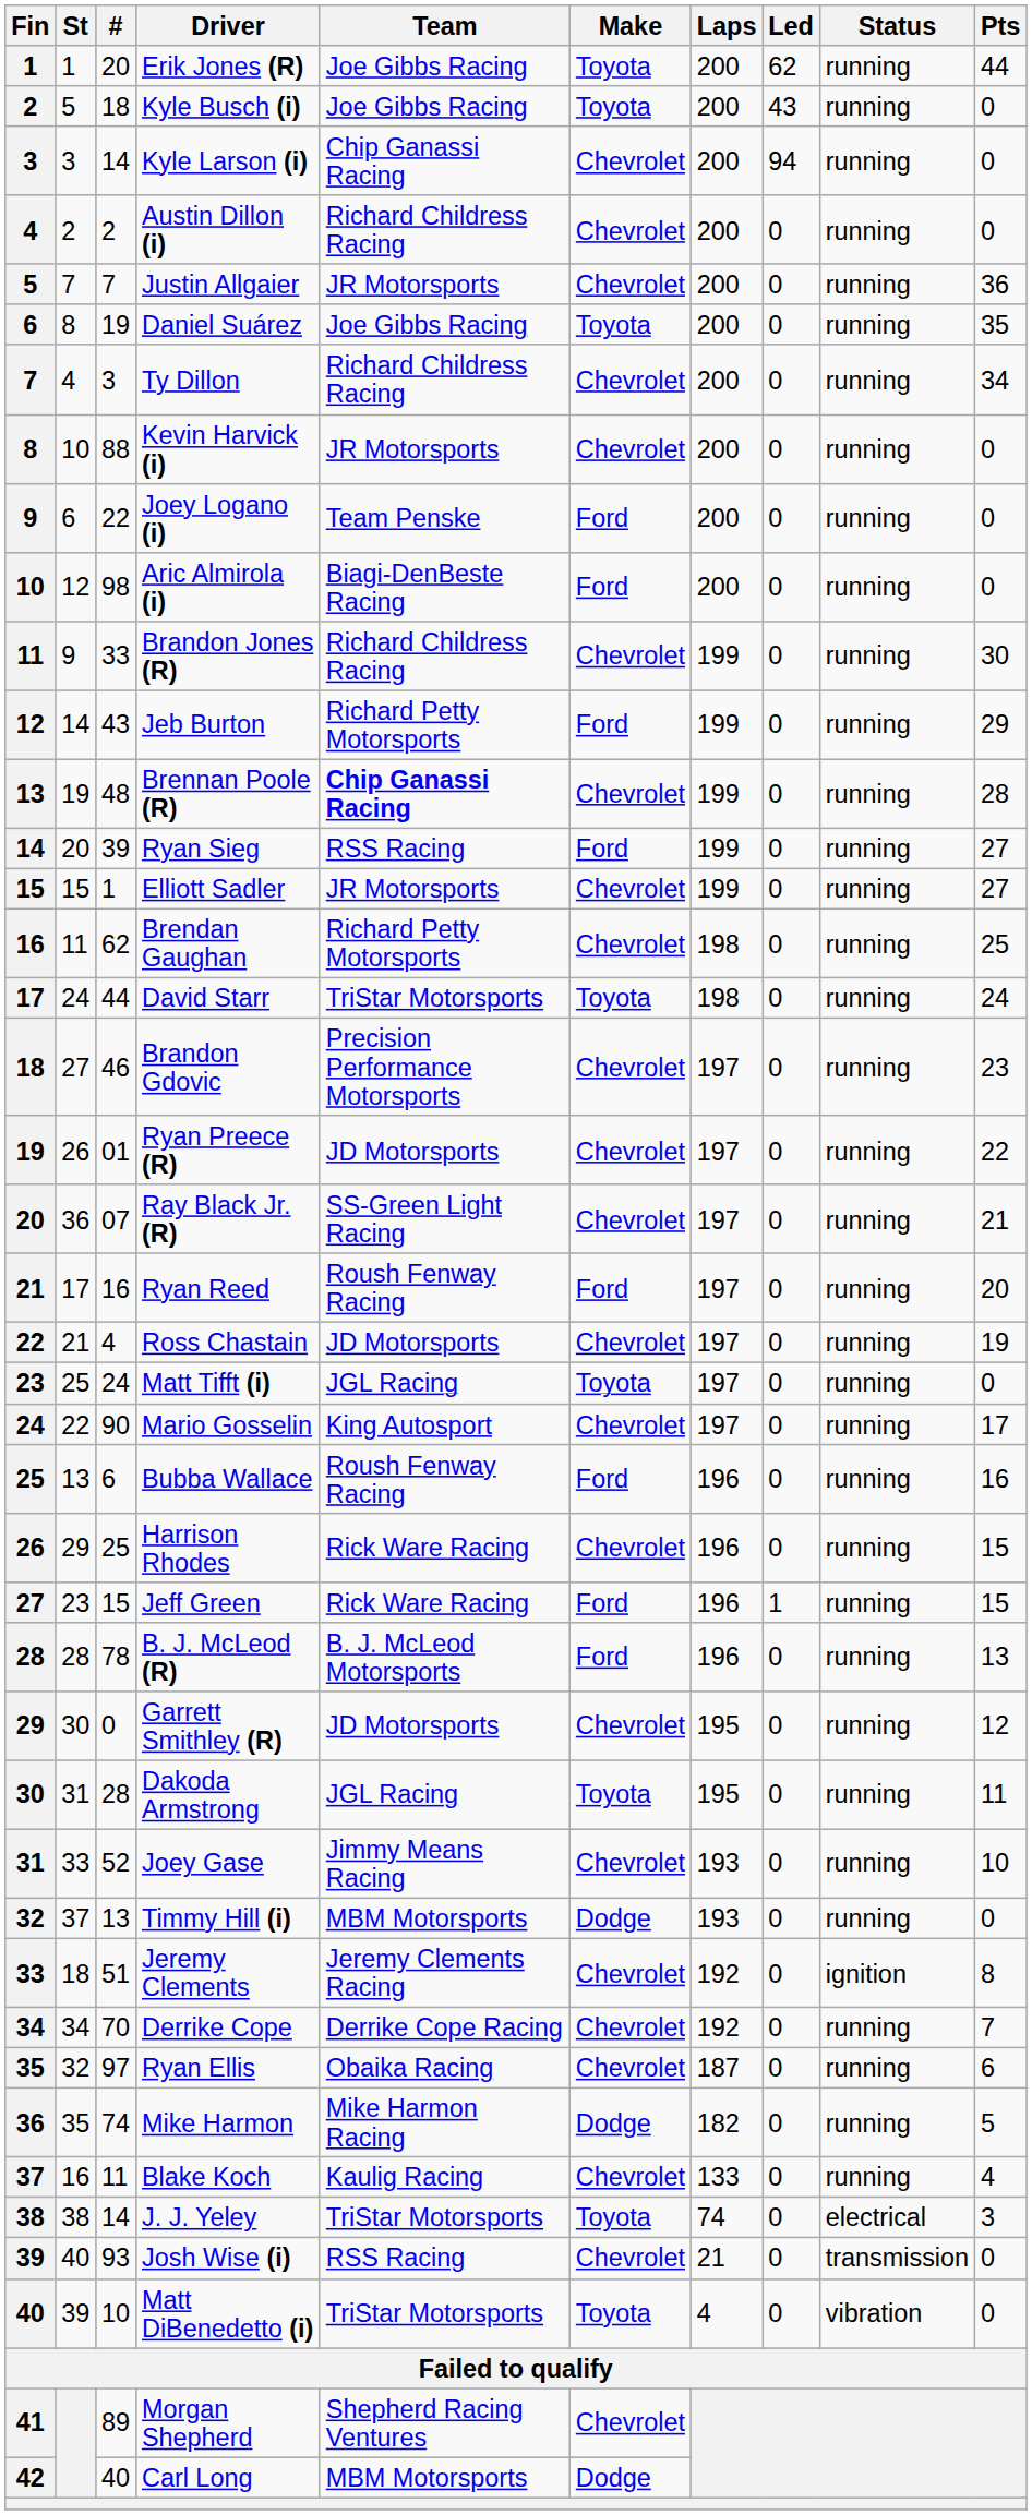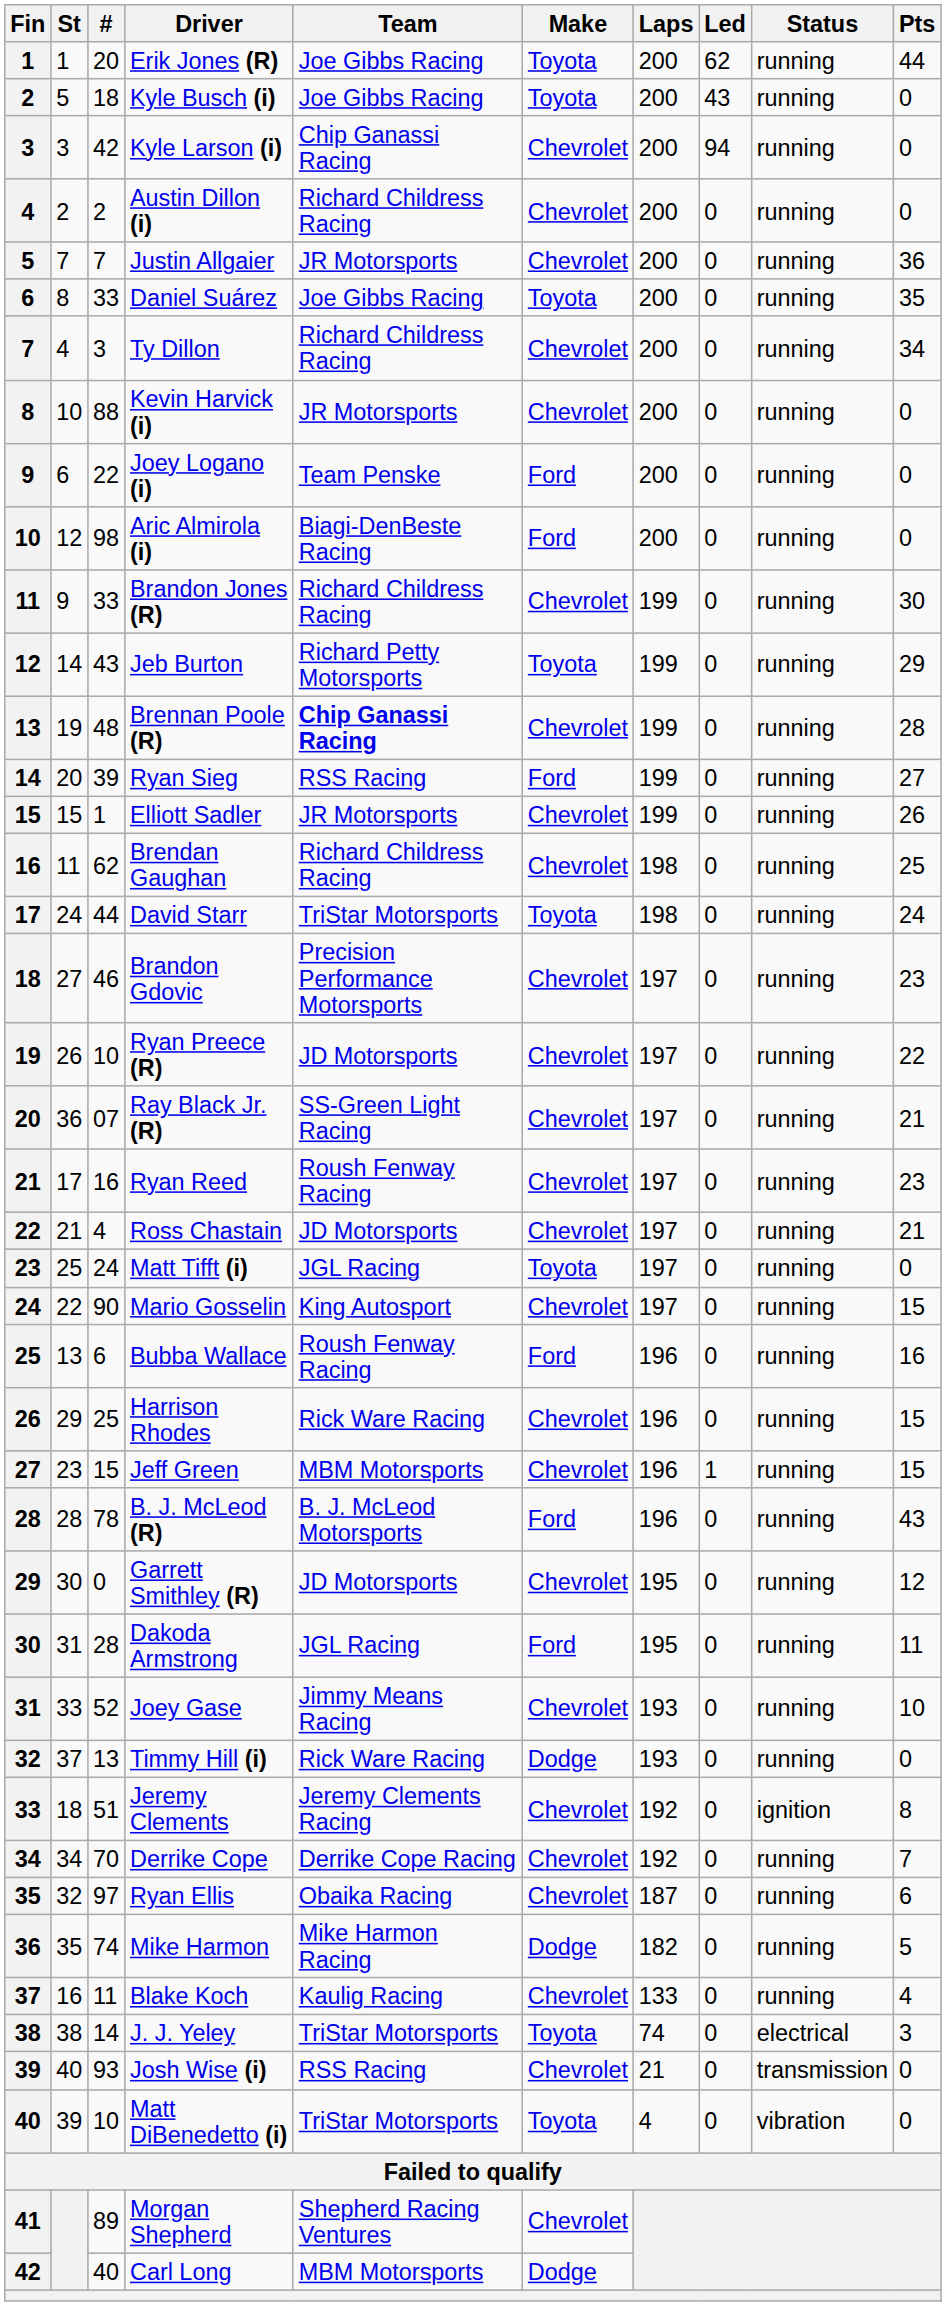 <table class="wikitable" style="font-size:95%">
 <tr>
 <th>Fin</th>
 <th>St</th>
 <th>#</th>
 <th>Driver</th>
 <th>Team</th>
 <th>Make</th>
 <th>Laps</th>
 <th>Led</th>
 <th>Status</th>
 <th>Pts</th>
 </tr>
 <tr>
 <th>1</th>
 <td>1</td>
 <td>20</td>
 <td><a href='#'>Erik Jones</a> <strong>(R)</strong></td>
 <td><a href='#'>Joe Gibbs Racing</a></td>
 <td><a href='#'>Toyota</a></td>
 <td>200</td>
 <td>62</td>
 <td>running</td>
 <td>44</td>
 </tr>
 <tr>
 <th>2</th>
 <td>5</td>
 <td>18</td>
 <td><a href='#'>Kyle Busch</a> <strong>(i)</strong></td>
 <td><a href='#'>Joe Gibbs Racing</a></td>
 <td><a href='#'>Toyota</a></td>
 <td>200</td>
 <td>43</td>
 <td>running</td>
 <td>0</td>
 </tr>
 <tr>
 <th>3</th>
 <td>3</td>
-<td>14</td>
+<td>42</td>
 <td><a href='#'>Kyle Larson</a> <strong>(i)</strong></td>
 <td><a href='#'>Chip Ganassi Racing</a></td>
 <td><a href='#'>Chevrolet</a></td>
 <td>200</td>
 <td>94</td>
 <td>running</td>
 <td>0</td>
 </tr>
 <tr>
 <th>4</th>
 <td>2</td>
 <td>2</td>
 <td><a href='#'>Austin Dillon</a> <strong>(i)</strong></td>
 <td><a href='#'>Richard Childress Racing</a></td>
 <td><a href='#'>Chevrolet</a></td>
 <td>200</td>
 <td>0</td>
 <td>running</td>
 <td>0</td>
 </tr>
 <tr>
 <th>5</th>
 <td>7</td>
 <td>7</td>
 <td><a href='#'>Justin Allgaier</a></td>
 <td><a href='#'>JR Motorsports</a></td>
 <td><a href='#'>Chevrolet</a></td>
 <td>200</td>
 <td>0</td>
 <td>running</td>
 <td>36</td>
 </tr>
 <tr>
 <th>6</th>
 <td>8</td>
-<td>19</td>
+<td>33</td>
 <td><a href='#'>Daniel Suárez</a></td>
 <td><a href='#'>Joe Gibbs Racing</a></td>
 <td><a href='#'>Toyota</a></td>
 <td>200</td>
 <td>0</td>
 <td>running</td>
 <td>35</td>
 </tr>
 <tr>
 <th>7</th>
 <td>4</td>
 <td>3</td>
 <td><a href='#'>Ty Dillon</a></td>
 <td><a href='#'>Richard Childress Racing</a></td>
 <td><a href='#'>Chevrolet</a></td>
 <td>200</td>
 <td>0</td>
 <td>running</td>
 <td>34</td>
 </tr>
 <tr>
 <th>8</th>
 <td>10</td>
 <td>88</td>
 <td><a href='#'>Kevin Harvick</a> <strong>(i)</strong></td>
 <td><a href='#'>JR Motorsports</a></td>
 <td><a href='#'>Chevrolet</a></td>
 <td>200</td>
 <td>0</td>
 <td>running</td>
 <td>0</td>
 </tr>
 <tr>
 <th>9</th>
 <td>6</td>
 <td>22</td>
 <td><a href='#'>Joey Logano</a> <strong>(i)</strong></td>
 <td><a href='#'>Team Penske</a></td>
 <td><a href='#'>Ford</a></td>
 <td>200</td>
 <td>0</td>
 <td>running</td>
 <td>0</td>
 </tr>
 <tr>
 <th>10</th>
 <td>12</td>
 <td>98</td>
 <td><a href='#'>Aric Almirola</a> <strong>(i)</strong></td>
 <td><a href='#'>Biagi-DenBeste Racing</a></td>
 <td><a href='#'>Ford</a></td>
 <td>200</td>
 <td>0</td>
 <td>running</td>
 <td>0</td>
 </tr>
 <tr>
 <th>11</th>
 <td>9</td>
 <td>33</td>
 <td><a href='#'>Brandon Jones</a> <strong>(R)</strong></td>
 <td><a href='#'>Richard Childress Racing</a></td>
 <td><a href='#'>Chevrolet</a></td>
 <td>199</td>
 <td>0</td>
 <td>running</td>
 <td>30</td>
 </tr>
 <tr>
 <th>12</th>
 <td>14</td>
 <td>43</td>
 <td><a href='#'>Jeb Burton</a></td>
 <td><a href='#'>Richard Petty Motorsports</a></td>
-<td><a href='#'>Ford</a></td>
+<td><a href='#'>Toyota</a></td>
 <td>199</td>
 <td>0</td>
 <td>running</td>
 <td>29</td>
 </tr>
 <tr>
 <th>13</th>
 <td>19</td>
 <td>48</td>
 <td><a href='#'>Brennan Poole</a> <strong>(R)</strong></td>
 <td><strong><a href='#'>Chip Ganassi Racing</a></strong></td>
 <td><a href='#'>Chevrolet</a></td>
 <td>199</td>
 <td>0</td>
 <td>running</td>
 <td>28</td>
 </tr>
 <tr>
 <th>14</th>
 <td>20</td>
 <td>39</td>
 <td><a href='#'>Ryan Sieg</a></td>
 <td><a href='#'>RSS Racing</a></td>
 <td><a href='#'>Ford</a></td>
 <td>199</td>
 <td>0</td>
 <td>running</td>
 <td>27</td>
 </tr>
 <tr>
 <th>15</th>
 <td>15</td>
 <td>1</td>
 <td><a href='#'>Elliott Sadler</a></td>
 <td><a href='#'>JR Motorsports</a></td>
 <td><a href='#'>Chevrolet</a></td>
 <td>199</td>
 <td>0</td>
 <td>running</td>
-<td>27</td>
+<td>26</td>
 </tr>
 <tr>
 <th>16</th>
 <td>11</td>
 <td>62</td>
 <td><a href='#'>Brendan Gaughan</a></td>
-<td><a href='#'>Richard Petty Motorsports</a></td>
+<td><a href='#'>Richard Childress Racing</a></td>
 <td><a href='#'>Chevrolet</a></td>
 <td>198</td>
 <td>0</td>
 <td>running</td>
 <td>25</td>
 </tr>
 <tr>
 <th>17</th>
 <td>24</td>
 <td>44</td>
 <td><a href='#'>David Starr</a></td>
 <td><a href='#'>TriStar Motorsports</a></td>
 <td><a href='#'>Toyota</a></td>
 <td>198</td>
 <td>0</td>
 <td>running</td>
 <td>24</td>
 </tr>
 <tr>
 <th>18</th>
 <td>27</td>
 <td>46</td>
 <td><a href='#'>Brandon Gdovic</a></td>
 <td><a href='#'>Precision Performance Motorsports</a></td>
 <td><a href='#'>Chevrolet</a></td>
 <td>197</td>
 <td>0</td>
 <td>running</td>
 <td>23</td>
 </tr>
 <tr>
 <th>19</th>
 <td>26</td>
-<td>01</td>
+<td>10</td>
 <td><a href='#'>Ryan Preece</a> <strong>(R)</strong></td>
 <td><a href='#'>JD Motorsports</a></td>
 <td><a href='#'>Chevrolet</a></td>
 <td>197</td>
 <td>0</td>
 <td>running</td>
 <td>22</td>
 </tr>
 <tr>
 <th>20</th>
 <td>36</td>
 <td>07</td>
 <td><a href='#'>Ray Black Jr.</a> <strong>(R)</strong></td>
 <td><a href='#'>SS-Green Light Racing</a></td>
 <td><a href='#'>Chevrolet</a></td>
 <td>197</td>
 <td>0</td>
 <td>running</td>
 <td>21</td>
 </tr>
 <tr>
 <th>21</th>
 <td>17</td>
 <td>16</td>
 <td><a href='#'>Ryan Reed</a></td>
 <td><a href='#'>Roush Fenway Racing</a></td>
-<td><a href='#'>Ford</a></td>
+<td><a href='#'>Chevrolet</a></td>
 <td>197</td>
 <td>0</td>
 <td>running</td>
-<td>20</td>
+<td>23</td>
 </tr>
 <tr>
 <th>22</th>
 <td>21</td>
 <td>4</td>
 <td><a href='#'>Ross Chastain</a></td>
 <td><a href='#'>JD Motorsports</a></td>
 <td><a href='#'>Chevrolet</a></td>
 <td>197</td>
 <td>0</td>
 <td>running</td>
-<td>19</td>
+<td>21</td>
 </tr>
 <tr>
 <th>23</th>
 <td>25</td>
 <td>24</td>
 <td><a href='#'>Matt Tifft</a> <strong>(i)</strong></td>
 <td><a href='#'>JGL Racing</a></td>
 <td><a href='#'>Toyota</a></td>
 <td>197</td>
 <td>0</td>
 <td>running</td>
 <td>0</td>
 </tr>
 <tr>
 <th>24</th>
 <td>22</td>
 <td>90</td>
 <td><a href='#'>Mario Gosselin</a></td>
 <td><a href='#'>King Autosport</a></td>
 <td><a href='#'>Chevrolet</a></td>
 <td>197</td>
 <td>0</td>
 <td>running</td>
-<td>17</td>
+<td>15</td>
 </tr>
 <tr>
 <th>25</th>
 <td>13</td>
 <td>6</td>
 <td><a href='#'>Bubba Wallace</a></td>
 <td><a href='#'>Roush Fenway Racing</a></td>
 <td><a href='#'>Ford</a></td>
 <td>196</td>
 <td>0</td>
 <td>running</td>
 <td>16</td>
 </tr>
 <tr>
 <th>26</th>
 <td>29</td>
 <td>25</td>
 <td><a href='#'>Harrison Rhodes</a></td>
 <td><a href='#'>Rick Ware Racing</a></td>
 <td><a href='#'>Chevrolet</a></td>
 <td>196</td>
 <td>0</td>
 <td>running</td>
 <td>15</td>
 </tr>
 <tr>
 <th>27</th>
 <td>23</td>
 <td>15</td>
 <td><a href='#'>Jeff Green</a></td>
-<td><a href='#'>Rick Ware Racing</a></td>
-<td><a href='#'>Ford</a></td>
+<td><a href='#'>MBM Motorsports</a></td>
+<td><a href='#'>Chevrolet</a></td>
 <td>196</td>
 <td>1</td>
 <td>running</td>
 <td>15</td>
 </tr>
 <tr>
 <th>28</th>
 <td>28</td>
 <td>78</td>
 <td><a href='#'>B. J. McLeod</a> <strong>(R)</strong></td>
 <td><a href='#'>B. J. McLeod Motorsports</a></td>
 <td><a href='#'>Ford</a></td>
 <td>196</td>
 <td>0</td>
 <td>running</td>
-<td>13</td>
+<td>43</td>
 </tr>
 <tr>
 <th>29</th>
 <td>30</td>
 <td>0</td>
 <td><a href='#'>Garrett Smithley</a> <strong>(R)</strong></td>
 <td><a href='#'>JD Motorsports</a></td>
 <td><a href='#'>Chevrolet</a></td>
 <td>195</td>
 <td>0</td>
 <td>running</td>
 <td>12</td>
 </tr>
 <tr>
 <th>30</th>
 <td>31</td>
 <td>28</td>
 <td><a href='#'>Dakoda Armstrong</a></td>
 <td><a href='#'>JGL Racing</a></td>
-<td><a href='#'>Toyota</a></td>
+<td><a href='#'>Ford</a></td>
 <td>195</td>
 <td>0</td>
 <td>running</td>
 <td>11</td>
 </tr>
 <tr>
 <th>31</th>
 <td>33</td>
 <td>52</td>
 <td><a href='#'>Joey Gase</a></td>
 <td><a href='#'>Jimmy Means Racing</a></td>
 <td><a href='#'>Chevrolet</a></td>
 <td>193</td>
 <td>0</td>
 <td>running</td>
 <td>10</td>
 </tr>
 <tr>
 <th>32</th>
 <td>37</td>
 <td>13</td>
 <td><a href='#'>Timmy Hill</a> <strong>(i)</strong></td>
-<td><a href='#'>MBM Motorsports</a></td>
+<td><a href='#'>Rick Ware Racing</a></td>
 <td><a href='#'>Dodge</a></td>
 <td>193</td>
 <td>0</td>
 <td>running</td>
 <td>0</td>
 </tr>
 <tr>
 <th>33</th>
 <td>18</td>
 <td>51</td>
 <td><a href='#'>Jeremy Clements</a></td>
 <td><a href='#'>Jeremy Clements Racing</a></td>
 <td><a href='#'>Chevrolet</a></td>
 <td>192</td>
 <td>0</td>
 <td>ignition</td>
 <td>8</td>
 </tr>
 <tr>
 <th>34</th>
 <td>34</td>
 <td>70</td>
 <td><a href='#'>Derrike Cope</a></td>
 <td><a href='#'>Derrike Cope Racing</a></td>
 <td><a href='#'>Chevrolet</a></td>
 <td>192</td>
 <td>0</td>
 <td>running</td>
 <td>7</td>
 </tr>
 <tr>
 <th>35</th>
 <td>32</td>
 <td>97</td>
 <td><a href='#'>Ryan Ellis</a></td>
 <td><a href='#'>Obaika Racing</a></td>
 <td><a href='#'>Chevrolet</a></td>
 <td>187</td>
 <td>0</td>
 <td>running</td>
 <td>6</td>
 </tr>
 <tr>
 <th>36</th>
 <td>35</td>
 <td>74</td>
 <td><a href='#'>Mike Harmon</a></td>
 <td><a href='#'>Mike Harmon Racing</a></td>
 <td><a href='#'>Dodge</a></td>
 <td>182</td>
 <td>0</td>
 <td>running</td>
 <td>5</td>
 </tr>
 <tr>
 <th>37</th>
 <td>16</td>
 <td>11</td>
 <td><a href='#'>Blake Koch</a></td>
 <td><a href='#'>Kaulig Racing</a></td>
 <td><a href='#'>Chevrolet</a></td>
 <td>133</td>
 <td>0</td>
 <td>running</td>
 <td>4</td>
 </tr>
 <tr>
 <th>38</th>
 <td>38</td>
 <td>14</td>
 <td><a href='#'>J. J. Yeley</a></td>
 <td><a href='#'>TriStar Motorsports</a></td>
 <td><a href='#'>Toyota</a></td>
 <td>74</td>
 <td>0</td>
 <td>electrical</td>
 <td>3</td>
 </tr>
 <tr>
 <th>39</th>
 <td>40</td>
 <td>93</td>
 <td><a href='#'>Josh Wise</a> <strong>(i)</strong></td>
 <td><a href='#'>RSS Racing</a></td>
 <td><a href='#'>Chevrolet</a></td>
 <td>21</td>
 <td>0</td>
 <td>transmission</td>
 <td>0</td>
 </tr>
 <tr>
 <th>40</th>
 <td>39</td>
 <td>10</td>
 <td><a href='#'>Matt DiBenedetto</a> <strong>(i)</strong></td>
 <td><a href='#'>TriStar Motorsports</a></td>
 <td><a href='#'>Toyota</a></td>
 <td>4</td>
 <td>0</td>
 <td>vibration</td>
 <td>0</td>
 </tr>
 <tr>
 <th colspan="10">Failed to qualify</th>
 </tr>
 <tr>
 <th>41</th>
 <th rowspan="2"></th>
 <td>89</td>
 <td><a href='#'>Morgan Shepherd</a></td>
 <td><a href='#'>Shepherd Racing Ventures</a></td>
 <td><a href='#'>Chevrolet</a></td>
 <th colspan="4" rowspan="2"></th>
 </tr>
 <tr>
 <th>42</th>
 <td>40</td>
 <td><a href='#'>Carl Long</a></td>
 <td><a href='#'>MBM Motorsports</a></td>
 <td><a href='#'>Dodge</a></td>
 </tr>
 <tr>
 <th colspan="10"></th>
 </tr>
 </table>
